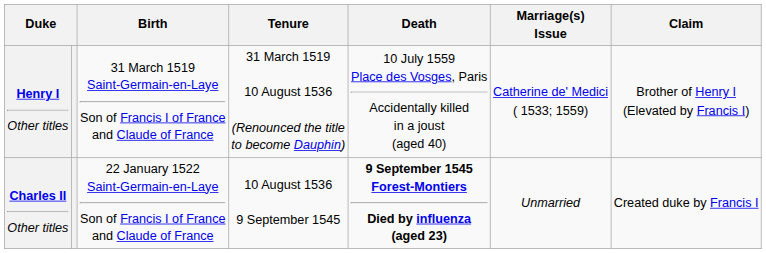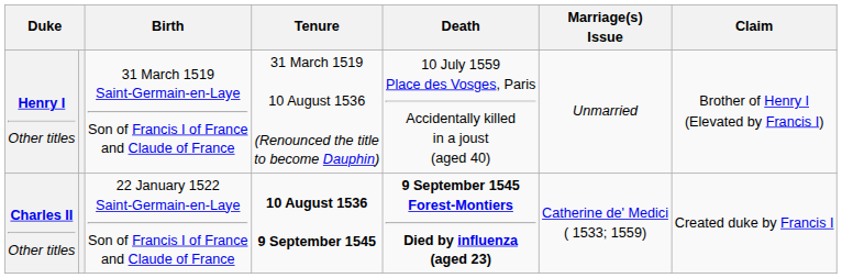 <table class="wikitable" style="line-height:1.4em; text-align:center">
 <tr>
 <th colspan=2>Duke</th>
 <th>Birth</th>
 <th>Tenure</th>
 <th>Death</th>
 <th>Marriage(s)<br>Issue</th>
 <th>Claim</th>
 </tr>
 <tr>
 <th style="font-weight:normal"><br><strong><a href='#'>Henry I</a></strong><hr><em>Other titles</em><br></th>
 <th style="font-weight:normal"></th>
 <td>31 March 1519<br><a href='#'>Saint-Germain-en-Laye</a><hr>Son of <a href='#'>Francis I of France</a><br>and <a href='#'>Claude of France</a></td>
 <td>31 March 1519<br><br>10 August 1536<br><br><em>(Renounced the title<br>to become <a href='#'>Dauphin</a>)</em></td>
 <td>10 July 1559<br><a href='#'>Place des Vosges</a>, Paris<hr>Accidentally killed <br>in a joust<br>(aged 40)</td>
-<td><a href='#'>Catherine de' Medici</a><br>( 1533;  1559)<br></td>
+<td><em>Unmarried</em></td>
 <td>Brother of <a href='#'>Henry I</a><br>(Elevated by <a href='#'>Francis I</a>)</td>
 </tr>
 <tr>
 <th style="font-weight:normal"><br><strong><a href='#'>Charles II</a></strong><hr><em>Other titles</em><br></th>
 <th style="font-weight:normal"></th>
 <td>22 January 1522<br><a href='#'>Saint-Germain-en-Laye</a><hr>Son of <a href='#'>Francis I of France</a><br>and <a href='#'>Claude of France</a></td>
-<td>10 August 1536<br><br>9 September 1545</td>
+<td><strong>10 August 1536<br><br>9 September 1545</strong></td>
 <td><strong>9 September 1545<br><a href='#'>Forest-Montiers</a><hr>Died by <a href='#'>influenza</a><br>(aged 23)</strong></td>
-<td><em>Unmarried</em></td>
+<td><a href='#'>Catherine de' Medici</a><br>( 1533;  1559)<br></td>
 <td>Created duke by <a href='#'>Francis I</a></td>
 </tr>
 </table>
